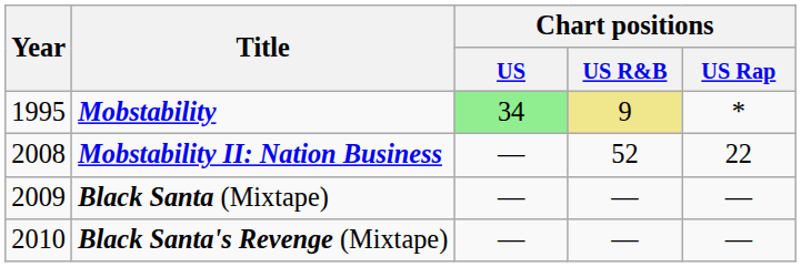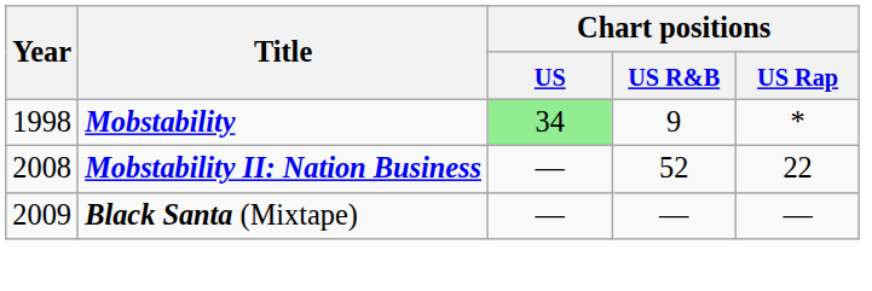 <table class="wikitable">
 <tr>
 <th rowspan="2">Year</th>
 <th rowspan="2">Title</th>
 <th colspan="3">Chart positions</th>
 </tr>
 <tr>
 <th width="60"><small><a href='#'>US</a></small></th>
 <th width="60"><small><a href='#'>US R&B</a></small></th>
 <th width="60"><small><a href='#'>US Rap</a></small></th>
 </tr>
 <tr>
-<td>1995</td>
+<td>1998</td>
 <td><strong><em><a href='#'>Mobstability</a></em></strong></td>
 <td style="background: lightgreen; text-align:center;">34</td>
-<td style="background: khaki; text-align:center;">9</td>
+<td style="text-align:center;">9</td>
 <td style="text-align:center;">*</td>
 </tr>
 <tr>
 <td>2008</td>
 <td><strong><em><a href='#'>Mobstability II: Nation Business</a></em></strong></td>
 <td style="text-align:center;">—</td>
 <td style="text-align:center;">52</td>
 <td style="text-align:center;">22</td>
 </tr>
 <tr>
 <td>2009</td>
 <td><strong><em>Black Santa</em></strong> (Mixtape)</td>
 <td style="text-align:center;">—</td>
 <td style="text-align:center;">—</td>
 <td style="text-align:center;">—</td>
 </tr>
-<tr>
-<td>2010</td>
-<td><strong><em>Black Santa's Revenge</em></strong> (Mixtape)</td>
-<td style="text-align:center;">—</td>
-<td style="text-align:center;">—</td>
-<td style="text-align:center;">—</td>
-</tr>
 </table>
